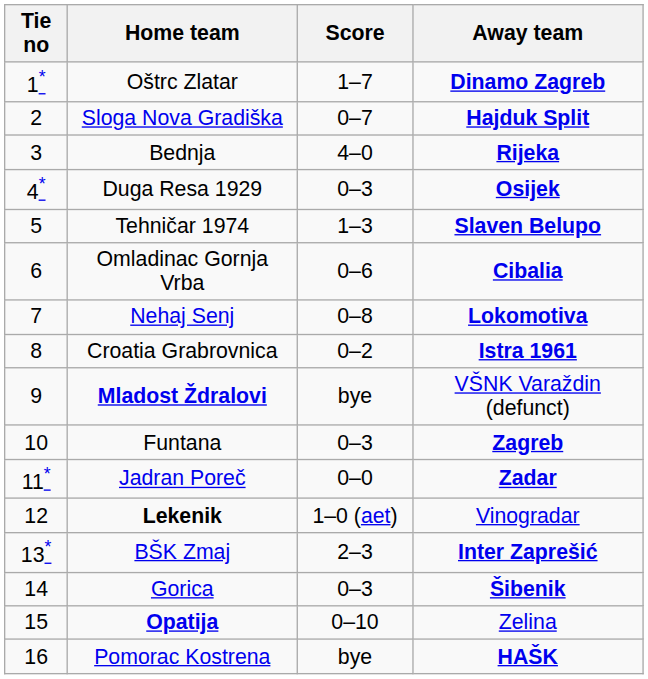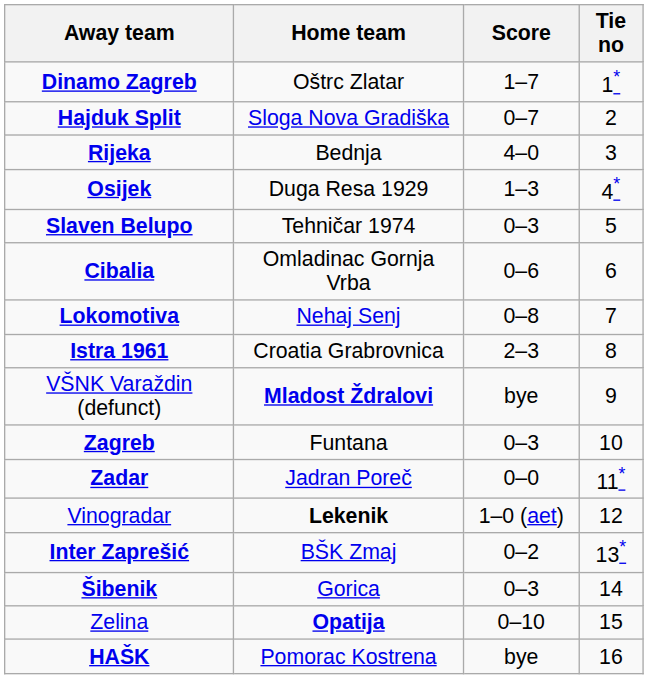 <table class="wikitable" style="text-align: center">
 <tr>
-<th width=40>Tie no</th>
+<th width=165>Away team</th>
 <th width=165>Home team</th>
 <th width=80>Score</th>
-<th width=165>Away team</th>
+<th width=40>Tie no</th>
 </tr>
 <tr>
-<td>1<a href='#'><sup>*</sup></a></td>
+<td><strong><a href='#'>Dinamo Zagreb</a></strong></td>
 <td>Oštrc Zlatar</td>
 <td>1–7</td>
-<td><strong><a href='#'>Dinamo Zagreb</a></strong></td>
+<td>1<a href='#'><sup>*</sup></a></td>
 </tr>
 <tr>
-<td>2</td>
+<td><strong><a href='#'>Hajduk Split</a></strong></td>
 <td><a href='#'>Sloga Nova Gradiška</a></td>
 <td>0–7</td>
-<td><strong><a href='#'>Hajduk Split</a></strong></td>
+<td>2</td>
 </tr>
 <tr>
-<td>3</td>
+<td><strong><a href='#'>Rijeka</a></strong></td>
 <td>Bednja</td>
 <td>4–0</td>
-<td><strong><a href='#'>Rijeka</a></strong></td>
+<td>3</td>
 </tr>
 <tr>
+<td><strong><a href='#'>Osijek</a></strong></td>
+<td>Duga Resa 1929</td>
+<td>1–3</td>
 <td>4<a href='#'><sup>*</sup></a></td>
-<td>Duga Resa 1929</td>
-<td>0–3</td>
-<td><strong><a href='#'>Osijek</a></strong></td>
 </tr>
 <tr>
+<td><strong><a href='#'>Slaven Belupo</a></strong></td>
+<td>Tehničar 1974</td>
+<td>0–3</td>
 <td>5</td>
-<td>Tehničar 1974</td>
-<td>1–3</td>
-<td><strong><a href='#'>Slaven Belupo</a></strong></td>
 </tr>
 <tr>
-<td>6</td>
+<td><strong><a href='#'>Cibalia</a></strong></td>
 <td>Omladinac Gornja Vrba</td>
 <td>0–6</td>
-<td><strong><a href='#'>Cibalia</a></strong></td>
+<td>6</td>
 </tr>
 <tr>
-<td>7</td>
+<td><strong><a href='#'>Lokomotiva</a></strong></td>
 <td><a href='#'>Nehaj Senj</a></td>
 <td>0–8</td>
-<td><strong><a href='#'>Lokomotiva</a></strong></td>
+<td>7</td>
 </tr>
 <tr>
+<td><strong><a href='#'>Istra 1961</a></strong></td>
+<td>Croatia Grabrovnica</td>
+<td>2–3</td>
 <td>8</td>
-<td>Croatia Grabrovnica</td>
-<td>0–2</td>
-<td><strong><a href='#'>Istra 1961</a></strong></td>
 </tr>
 <tr>
-<td>9</td>
+<td><a href='#'>VŠNK Varaždin</a> (defunct)</td>
 <td><strong><a href='#'>Mladost Ždralovi</a></strong></td>
 <td>bye</td>
-<td><a href='#'>VŠNK Varaždin</a> (defunct)</td>
+<td>9</td>
 </tr>
 <tr>
-<td>10</td>
+<td><strong><a href='#'>Zagreb</a></strong></td>
 <td>Funtana</td>
 <td>0–3</td>
-<td><strong><a href='#'>Zagreb</a></strong></td>
+<td>10</td>
 </tr>
 <tr>
-<td>11<a href='#'><sup>*</sup></a></td>
+<td><strong><a href='#'>Zadar</a></strong></td>
 <td><a href='#'>Jadran Poreč</a></td>
 <td>0–0 </td>
-<td><strong><a href='#'>Zadar</a></strong></td>
+<td>11<a href='#'><sup>*</sup></a></td>
 </tr>
 <tr>
-<td>12</td>
+<td><a href='#'>Vinogradar</a></td>
 <td><strong>Lekenik</strong></td>
 <td>1–0 (<a href='#'>aet</a>)</td>
-<td><a href='#'>Vinogradar</a></td>
+<td>12</td>
 </tr>
 <tr>
+<td><strong><a href='#'>Inter Zaprešić</a></strong></td>
+<td><a href='#'>BŠK Zmaj</a></td>
+<td>0–2</td>
 <td>13<a href='#'><sup>*</sup></a></td>
-<td><a href='#'>BŠK Zmaj</a></td>
-<td>2–3</td>
-<td><strong><a href='#'>Inter Zaprešić</a></strong></td>
 </tr>
 <tr>
-<td>14</td>
+<td><strong><a href='#'>Šibenik</a></strong></td>
 <td><a href='#'>Gorica</a></td>
 <td>0–3</td>
-<td><strong><a href='#'>Šibenik</a></strong></td>
+<td>14</td>
 </tr>
 <tr>
-<td>15</td>
+<td><a href='#'>Zelina</a></td>
 <td><strong><a href='#'>Opatija</a></strong></td>
 <td>0–10</td>
-<td><a href='#'>Zelina</a></td>
+<td>15</td>
 </tr>
 <tr>
-<td>16</td>
+<td><strong><a href='#'>HAŠK</a></strong></td>
 <td><a href='#'>Pomorac Kostrena</a></td>
 <td>bye</td>
-<td><strong><a href='#'>HAŠK</a></strong></td>
+<td>16</td>
 </tr>
 </table>
